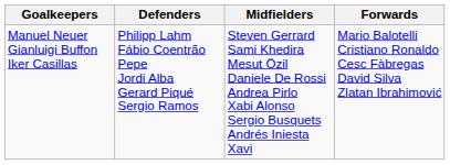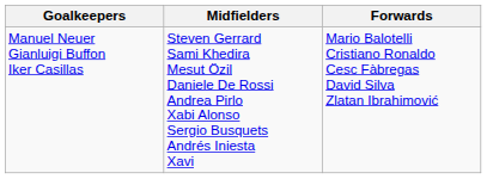 <table class="wikitable">
 <tr>
 <th style="width:25%;">Goalkeepers</th>
-<th style="width:25%;">Defenders</th>
 <th style="width:25%;">Midfielders</th>
 <th style="width:25%;">Forwards</th>
 </tr>
 <tr style="vertical-align:top;">
 <td> <a href='#'>Manuel Neuer</a><br> <a href='#'>Gianluigi Buffon</a><br> <a href='#'>Iker Casillas</a></td>
-<td> <a href='#'>Philipp Lahm</a><br> <a href='#'>Fábio Coentrão</a><br> <a href='#'>Pepe</a><br> <a href='#'>Jordi Alba</a><br> <a href='#'>Gerard Piqué</a><br> <a href='#'>Sergio Ramos</a></td>
 <td> <a href='#'>Steven Gerrard</a><br> <a href='#'>Sami Khedira</a><br> <a href='#'>Mesut Özil</a><br> <a href='#'>Daniele De Rossi</a><br> <a href='#'>Andrea Pirlo</a><br> <a href='#'>Xabi Alonso</a><br> <a href='#'>Sergio Busquets</a><br> <a href='#'>Andrés Iniesta</a><br> <a href='#'>Xavi</a></td>
 <td> <a href='#'>Mario Balotelli</a><br> <a href='#'>Cristiano Ronaldo</a><br> <a href='#'>Cesc Fàbregas</a><br> <a href='#'>David Silva</a><br> <a href='#'>Zlatan Ibrahimović</a></td>
 </tr>
 </table>
